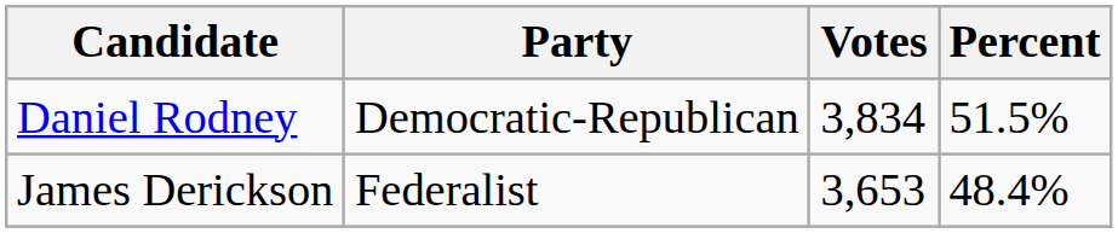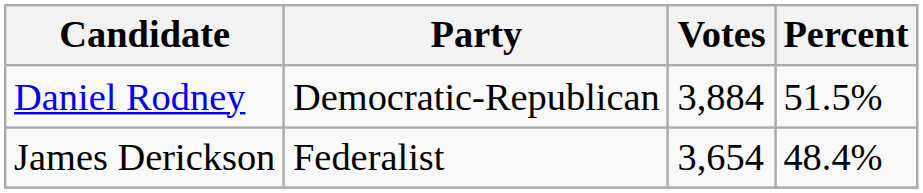 <table class=wikitable>
 <tr>
 <th>Candidate</th>
 <th>Party</th>
 <th>Votes</th>
 <th>Percent</th>
 </tr>
 <tr>
 <td><a href='#'>Daniel Rodney</a></td>
 <td>Democratic-Republican</td>
-<td>3,834</td>
+<td>3,884</td>
 <td>51.5%</td>
 </tr>
 <tr>
 <td>James Derickson</td>
 <td>Federalist</td>
-<td>3,653</td>
+<td>3,654</td>
 <td>48.4%</td>
 </tr>
 </table>
